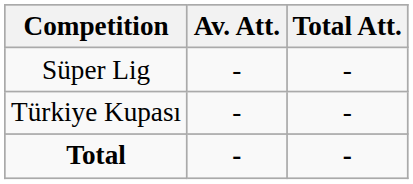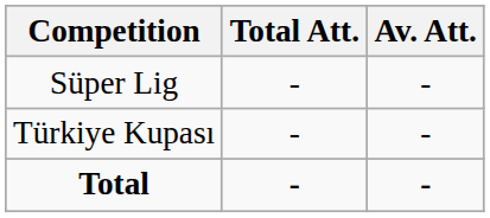 <table class="wikitable" style="text-align: center">
 <tr>
 <th>Competition</th>
+<th>Total Att.</th>
 <th>Av. Att.</th>
-<th>Total Att.</th>
 </tr>
 <tr>
 <td>Süper Lig</td>
 <td>-</td>
 <td>-</td>
 </tr>
 <tr>
 <td>Türkiye Kupası</td>
 <td>-</td>
 <td>-</td>
 </tr>
 <tr>
 <td><strong>Total</strong></td>
 <td><strong>-</strong></td>
 <td><strong>-</strong></td>
 </tr>
 </table>
